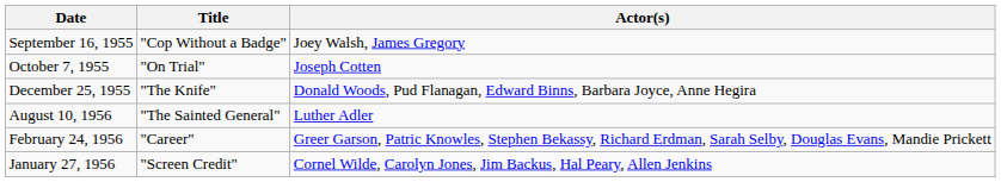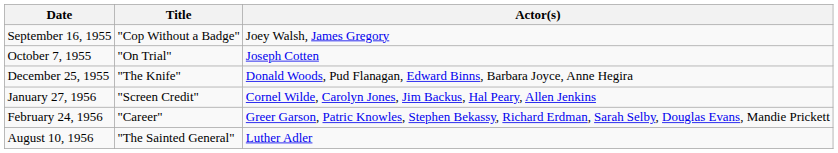 <table class="wikitable">
 <tr>
 <th>Date</th>
 <th>Title</th>
 <th>Actor(s)</th>
 </tr>
 <tr>
 <td>September 16, 1955</td>
 <td>"Cop Without a Badge"</td>
 <td>Joey Walsh, <a href='#'>James Gregory</a></td>
 </tr>
 <tr>
 <td>October 7, 1955</td>
 <td>"On Trial"</td>
 <td><a href='#'>Joseph Cotten</a></td>
 </tr>
 <tr>
 <td>December 25, 1955</td>
 <td>"The Knife"</td>
 <td><a href='#'>Donald Woods</a>, Pud Flanagan, <a href='#'>Edward Binns</a>, Barbara Joyce, Anne Hegira</td>
 </tr>
 <tr>
-<td>August 10, 1956</td>
-<td>"The Sainted General"</td>
-<td><a href='#'>Luther Adler</a></td>
+<td>January 27, 1956</td>
+<td>"Screen Credit"</td>
+<td><a href='#'>Cornel Wilde</a>, <a href='#'>Carolyn Jones</a>, <a href='#'>Jim Backus</a>, <a href='#'>Hal Peary</a>, <a href='#'>Allen Jenkins</a></td>
 </tr>
 <tr>
 <td>February 24, 1956</td>
 <td>"Career"</td>
 <td><a href='#'>Greer Garson</a>, <a href='#'>Patric Knowles</a>, <a href='#'>Stephen Bekassy</a>, <a href='#'>Richard Erdman</a>, <a href='#'>Sarah Selby</a>, <a href='#'>Douglas Evans</a>, Mandie Prickett</td>
 </tr>
 <tr>
-<td>January 27, 1956</td>
-<td>"Screen Credit"</td>
-<td><a href='#'>Cornel Wilde</a>, <a href='#'>Carolyn Jones</a>, <a href='#'>Jim Backus</a>, <a href='#'>Hal Peary</a>, <a href='#'>Allen Jenkins</a></td>
+<td>August 10, 1956</td>
+<td>"The Sainted General"</td>
+<td><a href='#'>Luther Adler</a></td>
 </tr>
 </table>
